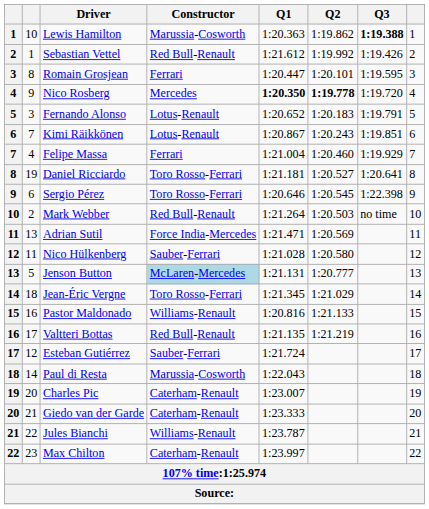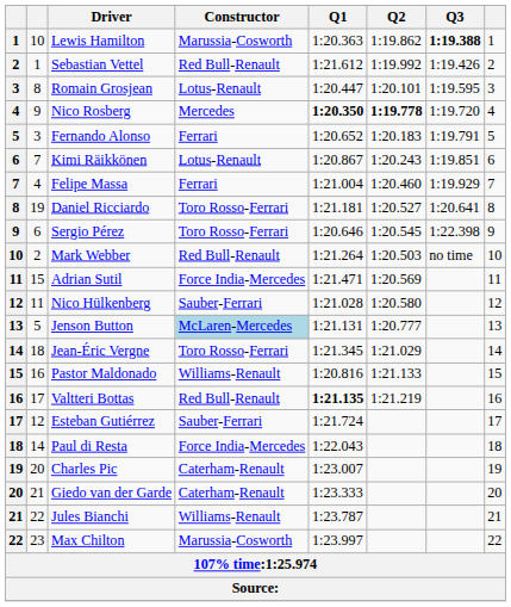 <table class="wikitable sortable" style="font-size:85%">
 <tr>
 <th></th>
 <th></th>
 <th>Driver</th>
 <th>Constructor</th>
 <th>Q1</th>
 <th>Q2</th>
 <th>Q3</th>
 <th></th>
 </tr>
 <tr>
 <th>1</th>
 <td align="center">10</td>
 <td> <a href='#'>Lewis Hamilton</a></td>
 <td><a href='#'>Marussia</a>-<a href='#'>Cosworth</a></td>
 <td>1:20.363</td>
 <td>1:19.862</td>
 <td><strong>1:19.388</strong></td>
 <td>1</td>
 </tr>
 <tr>
 <th>2</th>
 <td align="center">1</td>
 <td> <a href='#'>Sebastian Vettel</a></td>
 <td><a href='#'>Red Bull</a>-<a href='#'>Renault</a></td>
 <td>1:21.612</td>
 <td>1:19.992</td>
 <td>1:19.426</td>
 <td>2</td>
 </tr>
 <tr>
 <th>3</th>
 <td align="center">8</td>
 <td> <a href='#'>Romain Grosjean</a></td>
-<td><a href='#'>Ferrari</a></td>
+<td><a href='#'>Lotus</a>-<a href='#'>Renault</a></td>
 <td>1:20.447</td>
 <td>1:20.101</td>
 <td>1:19.595</td>
 <td>3</td>
 </tr>
 <tr>
 <th>4</th>
 <td align="center">9</td>
 <td> <a href='#'>Nico Rosberg</a></td>
 <td><a href='#'>Mercedes</a></td>
 <td><strong>1:20.350</strong></td>
 <td><strong>1:19.778</strong></td>
 <td>1:19.720</td>
 <td>4</td>
 </tr>
 <tr>
 <th>5</th>
 <td align="center">3</td>
 <td> <a href='#'>Fernando Alonso</a></td>
-<td><a href='#'>Lotus</a>-<a href='#'>Renault</a></td>
+<td><a href='#'>Ferrari</a></td>
 <td>1:20.652</td>
 <td>1:20.183</td>
 <td>1:19.791</td>
 <td>5</td>
 </tr>
 <tr>
 <th>6</th>
 <td align="center">7</td>
 <td> <a href='#'>Kimi Räikkönen</a></td>
 <td><a href='#'>Lotus</a>-<a href='#'>Renault</a></td>
 <td>1:20.867</td>
 <td>1:20.243</td>
 <td>1:19.851</td>
 <td>6</td>
 </tr>
 <tr>
 <th>7</th>
 <td align="center">4</td>
 <td> <a href='#'>Felipe Massa</a></td>
 <td><a href='#'>Ferrari</a></td>
 <td>1:21.004</td>
 <td>1:20.460</td>
 <td>1:19.929</td>
 <td>7</td>
 </tr>
 <tr>
 <th>8</th>
 <td align="center">19</td>
 <td> <a href='#'>Daniel Ricciardo</a></td>
 <td><a href='#'>Toro Rosso</a>-<a href='#'>Ferrari</a></td>
 <td>1:21.181</td>
 <td>1:20.527</td>
 <td>1:20.641</td>
 <td>8</td>
 </tr>
 <tr>
 <th>9</th>
 <td align="center">6</td>
 <td> <a href='#'>Sergio Pérez</a></td>
 <td><a href='#'>Toro Rosso</a>-<a href='#'>Ferrari</a></td>
 <td>1:20.646</td>
 <td>1:20.545</td>
 <td>1:22.398</td>
 <td>9</td>
 </tr>
 <tr>
 <th>10</th>
 <td align="center">2</td>
 <td> <a href='#'>Mark Webber</a></td>
 <td><a href='#'>Red Bull</a>-<a href='#'>Renault</a></td>
 <td>1:21.264</td>
 <td>1:20.503</td>
 <td>no time</td>
 <td>10</td>
 </tr>
 <tr>
 <th>11</th>
-<td align="center">13</td>
+<td align="center">15</td>
 <td> <a href='#'>Adrian Sutil</a></td>
 <td><a href='#'>Force India</a>-<a href='#'>Mercedes</a></td>
 <td>1:21.471</td>
 <td>1:20.569</td>
 <td></td>
 <td>11</td>
 </tr>
 <tr>
 <th>12</th>
 <td align="center">11</td>
 <td> <a href='#'>Nico Hülkenberg</a></td>
 <td><a href='#'>Sauber</a>-<a href='#'>Ferrari</a></td>
 <td>1:21.028</td>
 <td>1:20.580</td>
 <td></td>
 <td>12</td>
 </tr>
 <tr>
 <th>13</th>
 <td align="center">5</td>
 <td> <a href='#'>Jenson Button</a></td>
 <td style="background: lightblue;"><a href='#'>McLaren</a>-<a href='#'>Mercedes</a></td>
 <td>1:21.131</td>
 <td>1:20.777</td>
 <td></td>
 <td>13</td>
 </tr>
 <tr>
 <th>14</th>
 <td align="center">18</td>
 <td> <a href='#'>Jean-Éric Vergne</a></td>
 <td><a href='#'>Toro Rosso</a>-<a href='#'>Ferrari</a></td>
 <td>1:21.345</td>
 <td>1:21.029</td>
 <td></td>
 <td>14</td>
 </tr>
 <tr>
 <th>15</th>
 <td align="center">16</td>
 <td> <a href='#'>Pastor Maldonado</a></td>
 <td><a href='#'>Williams</a>-<a href='#'>Renault</a></td>
 <td>1:20.816</td>
 <td>1:21.133</td>
 <td></td>
 <td>15</td>
 </tr>
 <tr>
 <th>16</th>
 <td align="center">17</td>
 <td> <a href='#'>Valtteri Bottas</a></td>
 <td><a href='#'>Red Bull</a>-<a href='#'>Renault</a></td>
-<td>1:21.135</td>
+<td><strong>1:21.135</strong></td>
 <td>1:21.219</td>
 <td></td>
 <td>16</td>
 </tr>
 <tr>
 <th>17</th>
 <td align="center">12</td>
 <td> <a href='#'>Esteban Gutiérrez</a></td>
 <td><a href='#'>Sauber</a>-<a href='#'>Ferrari</a></td>
 <td>1:21.724</td>
 <td></td>
 <td></td>
 <td>17</td>
 </tr>
 <tr>
 <th>18</th>
 <td align="center">14</td>
 <td> <a href='#'>Paul di Resta</a></td>
-<td><a href='#'>Marussia</a>-<a href='#'>Cosworth</a></td>
+<td><a href='#'>Force India</a>-<a href='#'>Mercedes</a></td>
 <td>1:22.043</td>
 <td></td>
 <td></td>
 <td>18</td>
 </tr>
 <tr>
 <th>19</th>
 <td align="center">20</td>
 <td> <a href='#'>Charles Pic</a></td>
 <td><a href='#'>Caterham</a>-<a href='#'>Renault</a></td>
 <td>1:23.007</td>
 <td></td>
 <td></td>
 <td>19</td>
 </tr>
 <tr>
 <th>20</th>
 <td align="center">21</td>
 <td> <a href='#'>Giedo van der Garde</a></td>
 <td><a href='#'>Caterham</a>-<a href='#'>Renault</a></td>
 <td>1:23.333</td>
 <td></td>
 <td></td>
 <td>20</td>
 </tr>
 <tr>
 <th>21</th>
 <td align="center">22</td>
 <td> <a href='#'>Jules Bianchi</a></td>
 <td><a href='#'>Williams</a>-<a href='#'>Renault</a></td>
 <td>1:23.787</td>
 <td></td>
 <td></td>
 <td>21</td>
 </tr>
 <tr>
 <th>22</th>
 <td align="center">23</td>
 <td> <a href='#'>Max Chilton</a></td>
-<td><a href='#'>Caterham</a>-<a href='#'>Renault</a></td>
+<td><a href='#'>Marussia</a>-<a href='#'>Cosworth</a></td>
 <td>1:23.997</td>
 <td></td>
 <td></td>
 <td>22</td>
 </tr>
 <tr>
 <th colspan=8><a href='#'>107% time</a>:1:25.974</th>
 </tr>
 <tr>
 <th colspan=8>Source:</th>
 </tr>
 <tr>
 </tr>
 </table>
